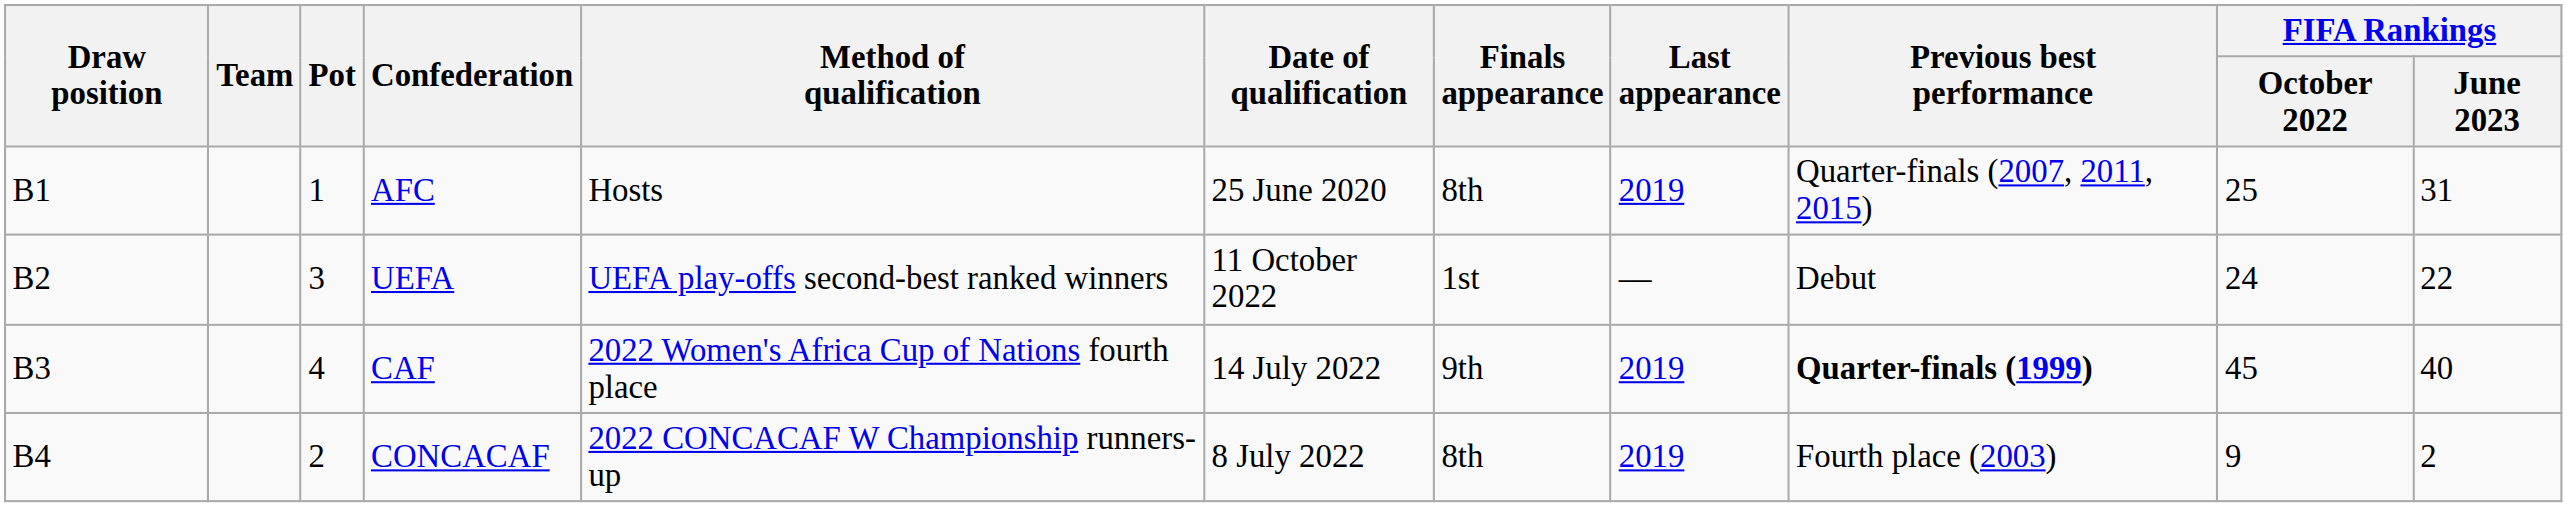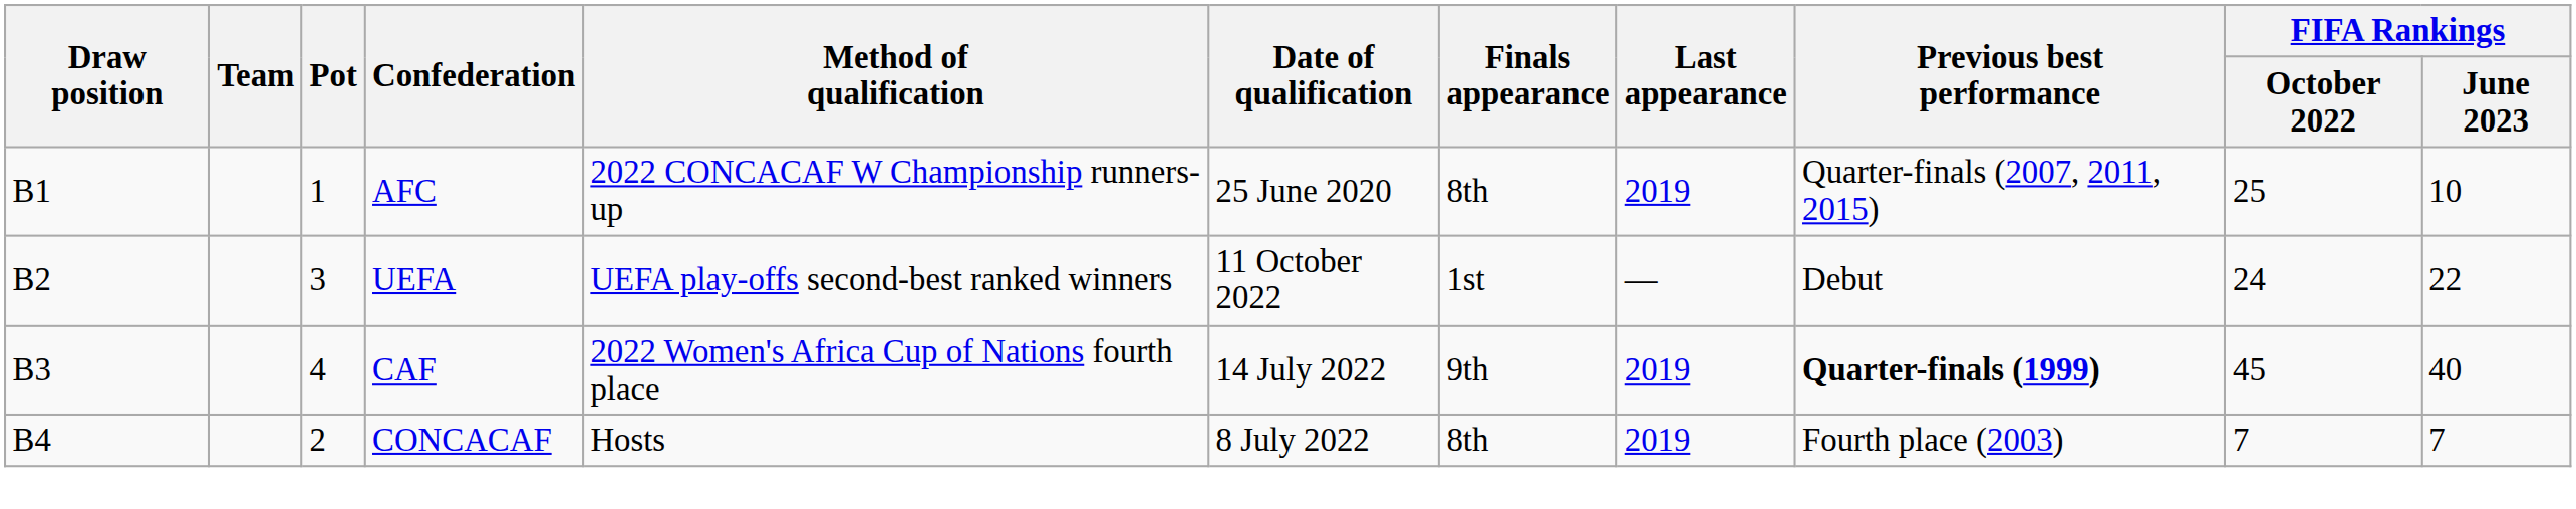 <table class="wikitable sortable">
 <tr>
 <th rowspan=2>Draw position</th>
 <th rowspan=2>Team</th>
 <th rowspan=2>Pot</th>
 <th rowspan=2>Confederation</th>
 <th rowspan=2>Method of<br>qualification</th>
 <th rowspan=2>Date of<br>qualification</th>
 <th rowspan=2 data-sort-type="number">Finals<br>appearance</th>
 <th rowspan=2>Last<br>appearance</th>
 <th rowspan=2>Previous best<br>performance</th>
 <th colspan=2><a href='#'>FIFA Rankings</a></th>
 </tr>
 <tr>
 <th>October 2022</th>
 <th>June 2023</th>
 </tr>
 <tr>
 <td>B1</td>
 <td style=white-space:nowrap></td>
 <td>1</td>
 <td><a href='#'>AFC</a></td>
-<td data-sort-value="*">Hosts</td>
+<td><a href='#'>2022 CONCACAF W Championship</a> runners-up</td>
 <td>25 June 2020</td>
 <td>8th</td>
 <td><a href='#'>2019</a></td>
 <td data-sort-value="5">Quarter-finals (<a href='#'>2007</a>, <a href='#'>2011</a>, <a href='#'>2015</a>)</td>
 <td>25</td>
-<td>31</td>
+<td>10</td>
 </tr>
 <tr>
 <td>B2</td>
 <td style=white-space:nowrap></td>
 <td>3</td>
 <td><a href='#'>UEFA</a></td>
 <td><a href='#'>UEFA play-offs</a> second-best ranked winners</td>
 <td>11 October 2022</td>
 <td>1st</td>
 <td>—</td>
 <td data-sort-value="99">Debut</td>
 <td>24</td>
 <td>22</td>
 </tr>
 <tr>
 <td>B3</td>
 <td style=white-space:nowrap></td>
 <td>4</td>
 <td><a href='#'>CAF</a></td>
 <td><a href='#'>2022 Women's Africa Cup of Nations</a> fourth place</td>
 <td>14 July 2022</td>
 <td>9th</td>
 <td><a href='#'>2019</a></td>
 <td data-sort-value="5"><strong>Quarter-finals (<a href='#'>1999</a>)</strong></td>
 <td>45</td>
 <td>40</td>
 </tr>
 <tr>
 <td>B4</td>
 <td style=white-space:nowrap></td>
 <td>2</td>
 <td><a href='#'>CONCACAF</a></td>
-<td><a href='#'>2022 CONCACAF W Championship</a> runners-up</td>
+<td data-sort-value="*">Hosts</td>
 <td>8 July 2022</td>
 <td>8th</td>
 <td><a href='#'>2019</a></td>
 <td data-sort-value="4">Fourth place (<a href='#'>2003</a>)</td>
-<td>9</td>
-<td>2</td>
+<td>7</td>
+<td>7</td>
 </tr>
 </table>
